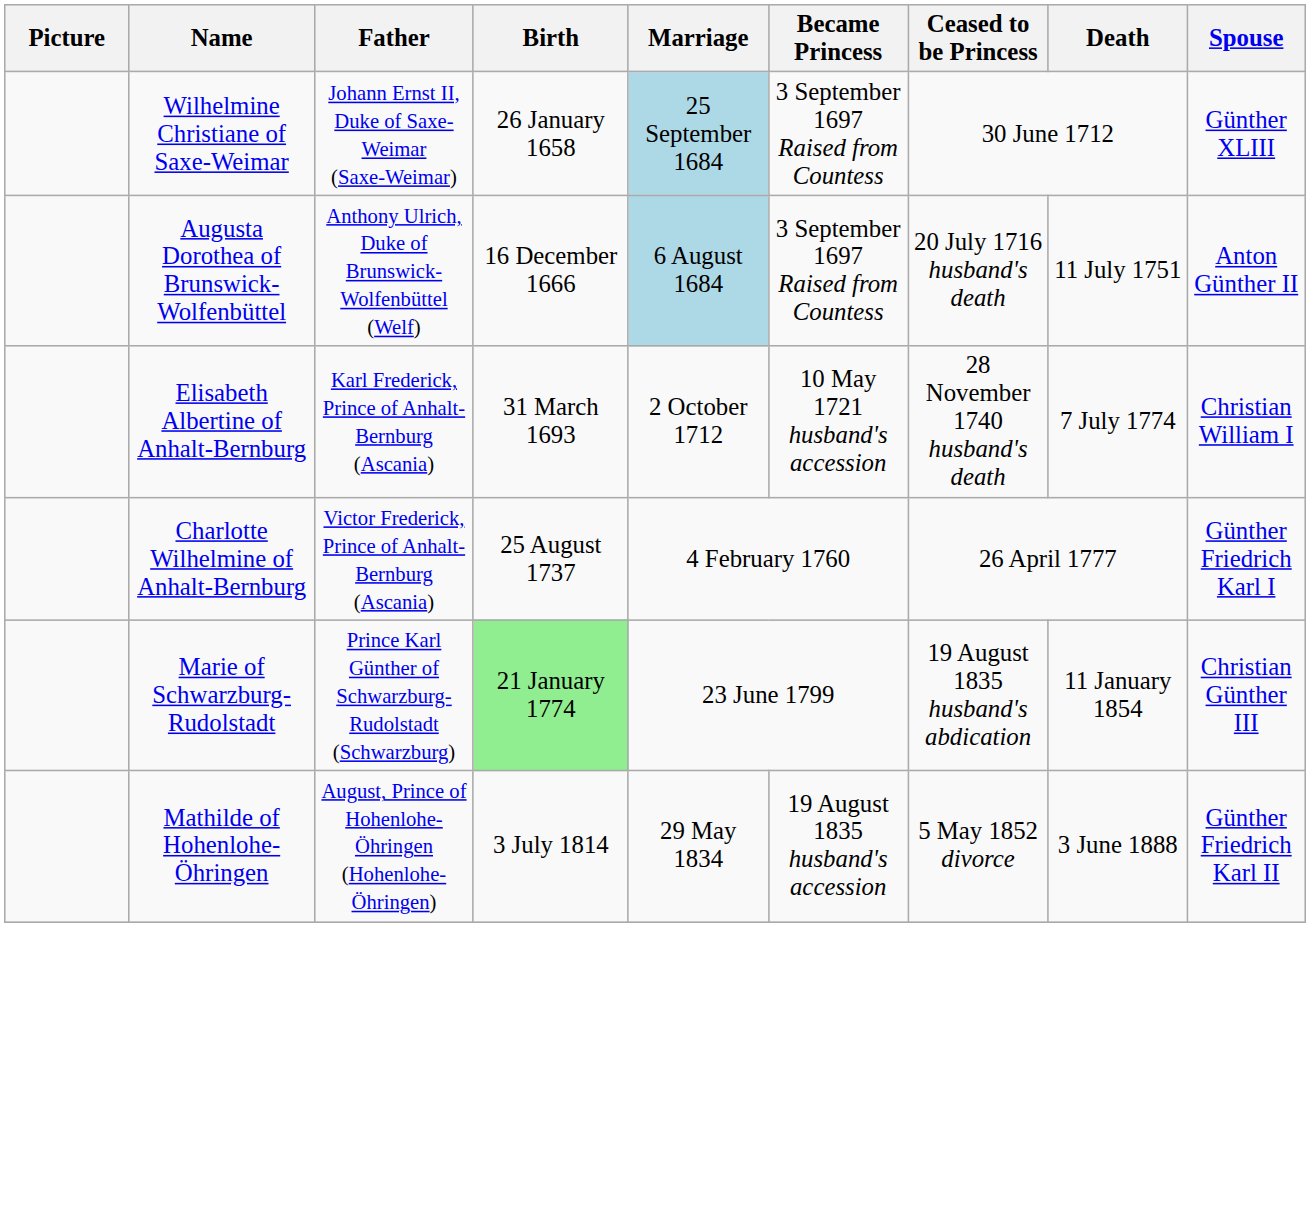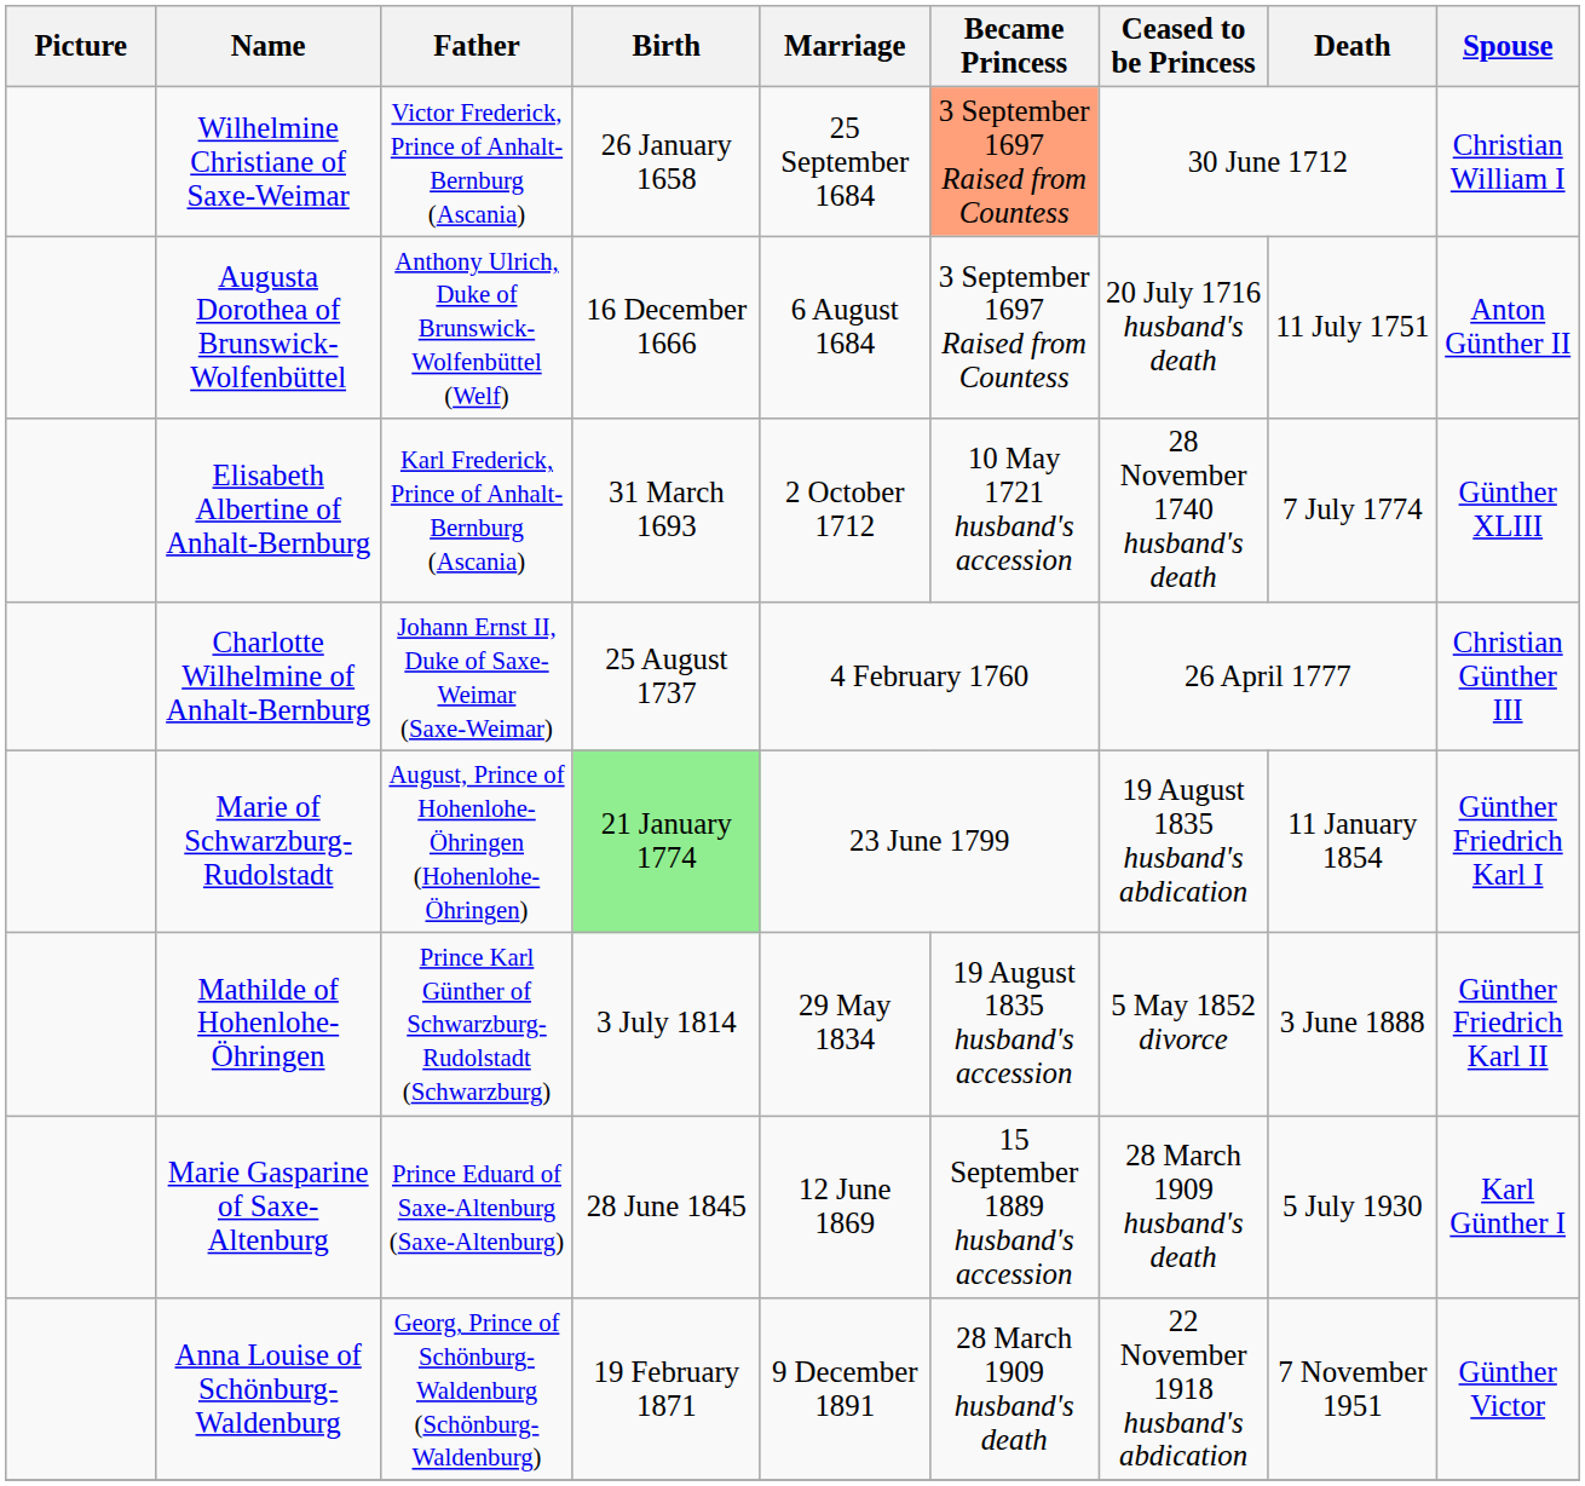 <table width=95% class="wikitable">
 <tr>
 <th width = "8%">Picture</th>
 <th width = "12%">Name</th>
 <th width = "10%">Father</th>
 <th width = "10%">Birth</th>
 <th width = "9%">Marriage</th>
 <th width = "9%">Became Princess</th>
 <th width = "9%">Ceased to be Princess</th>
 <th width = "9%">Death</th>
 <th width = "6%"><a href='#'>Spouse</a></th>
 </tr>
 <tr>
 <td align="center"></td>
 <td align="center"><a href='#'>Wilhelmine Christiane of Saxe-Weimar</a></td>
-<td align="center"><small><a href='#'>Johann Ernst II, Duke of Saxe-Weimar</a><br>(<a href='#'>Saxe-Weimar</a>)</small></td>
+<td align="center"><small><a href='#'>Victor Frederick, Prince of Anhalt-Bernburg</a><br>(<a href='#'>Ascania</a>)</small></td>
 <td align="center">26 January 1658</td>
-<td align="center" style="background: lightblue;">25 September 1684</td>
-<td align="center">3 September 1697<br><em>Raised from Countess</em></td>
+<td align="center">25 September 1684</td>
+<td align="center" style="background: lightsalmon;">3 September 1697<br><em>Raised from Countess</em></td>
 <td align="center" colspan="2">30 June 1712</td>
-<td align="center"><a href='#'>Günther XLIII</a></td>
+<td align="center"><a href='#'>Christian William I</a></td>
 </tr>
 <tr>
 <td align="center"></td>
 <td align="center"><a href='#'>Augusta Dorothea of Brunswick-Wolfenbüttel</a></td>
 <td align="center"><small><a href='#'>Anthony Ulrich, Duke of Brunswick-Wolfenbüttel</a><br>(<a href='#'>Welf</a>)</small></td>
 <td align="center">16 December 1666</td>
-<td align="center" style="background: lightblue;">6 August 1684</td>
+<td align="center">6 August 1684</td>
 <td align="center">3 September 1697<br><em>Raised from Countess</em></td>
 <td align="center">20 July 1716<br><em>husband's death</em></td>
 <td align="center">11 July 1751</td>
 <td align="center"><a href='#'>Anton Günther II</a></td>
 </tr>
 <tr>
 <td align="center"></td>
 <td align="center"><a href='#'>Elisabeth Albertine of Anhalt-Bernburg</a></td>
 <td align="center"><small><a href='#'>Karl Frederick, Prince of Anhalt-Bernburg</a><br>(<a href='#'>Ascania</a>)</small></td>
 <td align="center">31 March 1693</td>
 <td align="center">2 October 1712</td>
 <td align="center">10 May 1721<br><em>husband's accession</em></td>
 <td align="center">28 November 1740<br><em>husband's death</em></td>
 <td align="center">7 July 1774</td>
-<td align="center"><a href='#'>Christian William I</a></td>
+<td align="center"><a href='#'>Günther XLIII</a></td>
 </tr>
 <tr>
 <td align="center"></td>
 <td align="center"><a href='#'>Charlotte Wilhelmine of Anhalt-Bernburg</a></td>
-<td align="center"><small><a href='#'>Victor Frederick, Prince of Anhalt-Bernburg</a><br>(<a href='#'>Ascania</a>)</small></td>
+<td align="center"><small><a href='#'>Johann Ernst II, Duke of Saxe-Weimar</a><br>(<a href='#'>Saxe-Weimar</a>)</small></td>
 <td align="center">25 August 1737</td>
 <td align="center" colspan="2">4 February 1760</td>
 <td align="center" colspan="2">26 April 1777</td>
+<td align="center"><a href='#'>Christian Günther III</a></td>
+</tr>
+<tr>
+<td align="center"></td>
+<td align="center"><a href='#'>Marie of Schwarzburg-Rudolstadt</a></td>
+<td align="center"><small><a href='#'>August, Prince of Hohenlohe-Öhringen</a><br>(<a href='#'>Hohenlohe-Öhringen</a>)</small></td>
+<td align="center" style="background: lightgreen;">21 January 1774</td>
+<td align="center" colspan="2">23 June 1799</td>
+<td align="center">19 August 1835<br><em>husband's abdication</em></td>
+<td align="center">11 January 1854</td>
 <td align="center"><a href='#'>Günther Friedrich Karl I</a></td>
 </tr>
 <tr>
 <td align="center"></td>
-<td align="center"><a href='#'>Marie of Schwarzburg-Rudolstadt</a></td>
+<td align="center"><a href='#'>Mathilde of Hohenlohe-Öhringen</a></td>
 <td align="center"><small><a href='#'>Prince Karl Günther of Schwarzburg-Rudolstadt</a><br>(<a href='#'>Schwarzburg</a>)</small></td>
-<td align="center" style="background: lightgreen;">21 January 1774</td>
-<td align="center" colspan="2">23 June 1799</td>
-<td align="center">19 August 1835<br><em>husband's abdication</em></td>
-<td align="center">11 January 1854</td>
-<td align="center"><a href='#'>Christian Günther III</a></td>
-</tr>
-<tr>
-<td align="center"></td>
-<td align="center"><a href='#'>Mathilde of Hohenlohe-Öhringen</a></td>
-<td align="center"><small><a href='#'>August, Prince of Hohenlohe-Öhringen</a><br>(<a href='#'>Hohenlohe-Öhringen</a>)</small></td>
 <td align="center">3 July 1814</td>
 <td align="center">29 May 1834</td>
 <td align="center">19 August 1835<br><em>husband's accession</em></td>
 <td align="center">5 May 1852<br><em>divorce</em></td>
 <td align="center">3 June 1888</td>
 <td align="center"><a href='#'>Günther Friedrich Karl II</a></td>
 </tr>
 <tr>
+<td align="center"></td>
+<td align="center"><a href='#'>Marie Gasparine of Saxe-Altenburg</a></td>
+<td align="center"><small><a href='#'>Prince Eduard of Saxe-Altenburg</a><br>(<a href='#'>Saxe-Altenburg</a>)</small></td>
+<td align="center">28 June 1845</td>
+<td align="center">12 June 1869</td>
+<td align="center">15 September 1889<br><em>husband's accession</em></td>
+<td align="center">28 March 1909<br><em>husband's death</em></td>
+<td align="center">5 July 1930</td>
+<td align="center"><a href='#'>Karl Günther I</a></td>
+</tr>
+<tr>
+<td align="center"></td>
+<td align="center"><a href='#'>Anna Louise of Schönburg-Waldenburg</a></td>
+<td align="center"><small><a href='#'>Georg, Prince of Schönburg-Waldenburg</a><br>(<a href='#'>Schönburg-Waldenburg</a>)</small></td>
+<td align="center">19 February 1871</td>
+<td align="center">9 December 1891</td>
+<td align="center">28 March 1909<br><em>husband's death</em></td>
+<td align="center">22 November 1918<br><em>husband's abdication</em></td>
+<td align="center">7 November 1951</td>
+<td align="center"><a href='#'>Günther Victor</a></td>
+</tr>
+<tr>
 </tr>
 </table>
